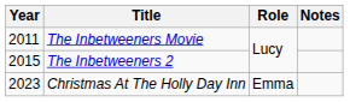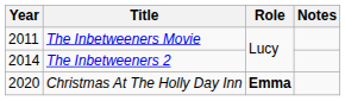 <table class="wikitable sortable">
 <tr>
 <th>Year</th>
 <th>Title</th>
 <th>Role</th>
 <th class="unsortable">Notes</th>
 </tr>
 <tr>
 <td>2011</td>
 <td><em><a href='#'>The Inbetweeners Movie</a></em></td>
 <td rowspan="2">Lucy</td>
 <td></td>
 </tr>
 <tr>
-<td>2015</td>
+<td>2014</td>
 <td><em><a href='#'>The Inbetweeners 2</a></em></td>
 <td></td>
 </tr>
 <tr>
-<td>2023</td>
+<td>2020</td>
 <td><em>Christmas At The Holly Day Inn</em></td>
-<td>Emma</td>
+<td><strong>Emma</strong></td>
 <td></td>
 </tr>
 </table>
